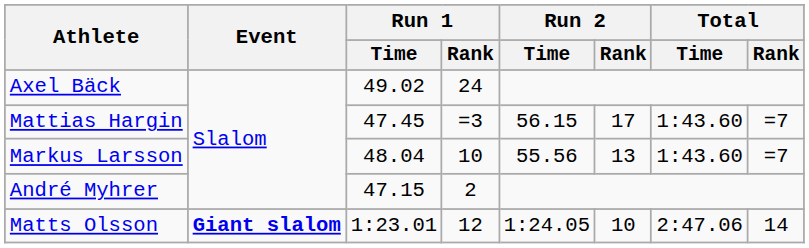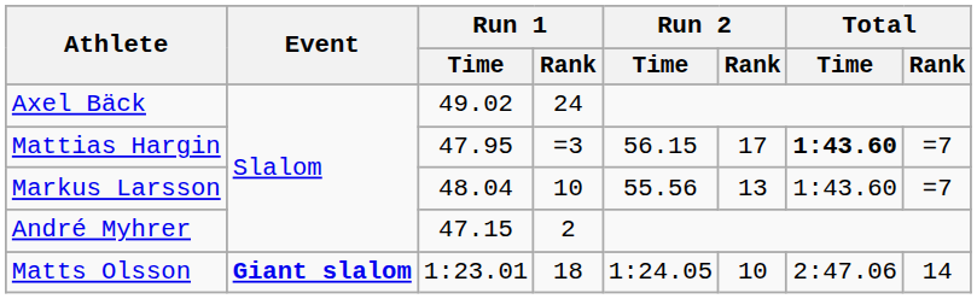 <table class="wikitable" style="font-size:90%">
 <tr>
 <th rowspan=2>Athlete</th>
 <th rowspan=2>Event</th>
 <th colspan=2>Run 1</th>
 <th colspan=2>Run 2</th>
 <th colspan=2>Total</th>
 </tr>
 <tr style="font-size:95%">
 <th>Time</th>
 <th>Rank</th>
 <th>Time</th>
 <th>Rank</th>
 <th>Time</th>
 <th>Rank</th>
 </tr>
 <tr align=center>
 <td align="left"><a href='#'>Axel Bäck</a></td>
 <td align="left" rowspan=4><a href='#'>Slalom</a></td>
 <td>49.02</td>
 <td>24</td>
 <td colspan=4></td>
 </tr>
 <tr align=center>
 <td align="left"><a href='#'>Mattias Hargin</a></td>
-<td>47.45</td>
+<td>47.95</td>
 <td>=3</td>
 <td>56.15</td>
 <td>17</td>
-<td>1:43.60</td>
+<td><strong>1:43.60</strong></td>
 <td>=7</td>
 </tr>
 <tr align=center>
 <td align="left"><a href='#'>Markus Larsson</a></td>
 <td>48.04</td>
 <td>10</td>
 <td>55.56</td>
 <td>13</td>
 <td>1:43.60</td>
 <td>=7</td>
 </tr>
 <tr align=center>
 <td align="left"><a href='#'>André Myhrer</a></td>
 <td>47.15</td>
 <td>2</td>
 <td colspan=4></td>
 </tr>
 <tr align=center>
 <td align="left"><a href='#'>Matts Olsson</a></td>
 <td align="left"><strong><a href='#'>Giant slalom</a></strong></td>
 <td>1:23.01</td>
-<td>12</td>
+<td>18</td>
 <td>1:24.05</td>
 <td>10</td>
 <td>2:47.06</td>
 <td>14</td>
 </tr>
 </table>
